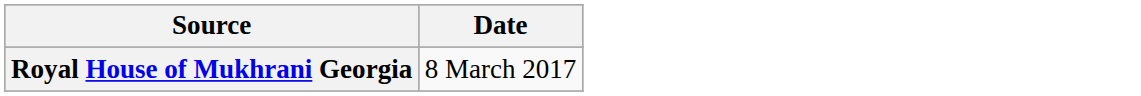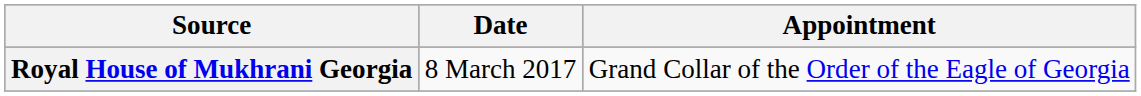 <table class="wikitable plainrowheaders">
 <tr>
 <th scope="col">Source</th>
 <th scope="col">Date</th>
+<th scope="col">Appointment</th>
 </tr>
 <tr>
 <th scope="row">Royal <a href='#'>House of Mukhrani</a> Georgia</th>
 <td>8 March 2017</td>
+<td>Grand Collar of the <a href='#'>Order of the Eagle of Georgia</a></td>
 </tr>
 </table>
